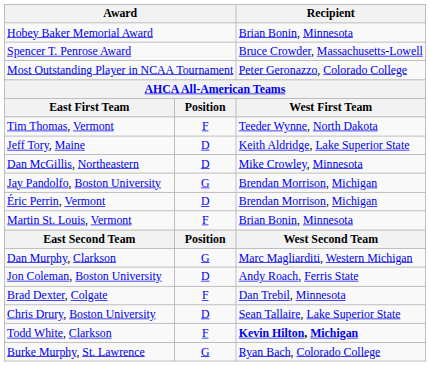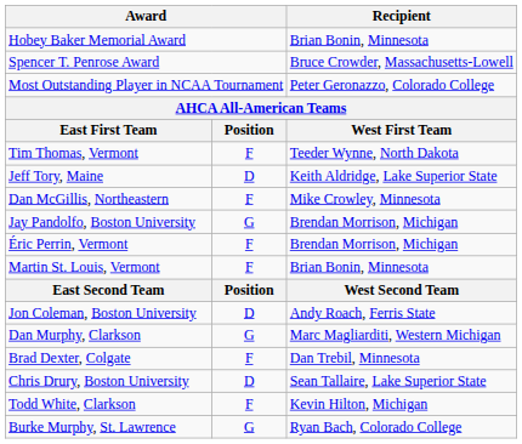 <table class="wikitable">
 <tr>
 <th colspan=2>Award</th>
 <th>Recipient</th>
 </tr>
 <tr>
 <td colspan=2><a href='#'>Hobey Baker Memorial Award</a></td>
 <td><a href='#'>Brian Bonin</a>, <a href='#'>Minnesota</a></td>
 </tr>
 <tr>
 <td colspan=2><a href='#'>Spencer T. Penrose Award</a></td>
 <td><a href='#'>Bruce Crowder</a>, <a href='#'>Massachusetts-Lowell</a></td>
 </tr>
 <tr>
 <td colspan=2><a href='#'>Most Outstanding Player in NCAA Tournament</a></td>
 <td><a href='#'>Peter Geronazzo</a>, <a href='#'>Colorado College</a></td>
 </tr>
 <tr>
 <th colspan=3><a href='#'>AHCA All-American Teams</a></th>
 </tr>
 <tr>
 <th>East First Team</th>
 <th>  Position  </th>
 <th>West First Team</th>
 </tr>
 <tr>
 <td><a href='#'>Tim Thomas</a>, <a href='#'>Vermont</a></td>
 <td align=center><a href='#'>F</a></td>
 <td><a href='#'>Teeder Wynne</a>, <a href='#'>North Dakota</a></td>
 </tr>
 <tr>
 <td><a href='#'>Jeff Tory</a>, <a href='#'>Maine</a></td>
 <td align=center><a href='#'>D</a></td>
 <td><a href='#'>Keith Aldridge</a>, <a href='#'>Lake Superior State</a></td>
 </tr>
 <tr>
 <td><a href='#'>Dan McGillis</a>, <a href='#'>Northeastern</a></td>
-<td align=center><a href='#'>D</a></td>
+<td align=center><a href='#'>F</a></td>
 <td><a href='#'>Mike Crowley</a>, <a href='#'>Minnesota</a></td>
 </tr>
 <tr>
 <td><a href='#'>Jay Pandolfo</a>, <a href='#'>Boston University</a></td>
 <td align=center><a href='#'>G</a></td>
 <td><a href='#'>Brendan Morrison</a>, <a href='#'>Michigan</a></td>
 </tr>
 <tr>
 <td><a href='#'>Éric Perrin</a>, <a href='#'>Vermont</a></td>
-<td align=center><a href='#'>D</a></td>
+<td align=center><a href='#'>F</a></td>
 <td><a href='#'>Brendan Morrison</a>, <a href='#'>Michigan</a></td>
 </tr>
 <tr>
 <td><a href='#'>Martin St. Louis</a>, <a href='#'>Vermont</a></td>
 <td align=center><a href='#'>F</a></td>
 <td><a href='#'>Brian Bonin</a>, <a href='#'>Minnesota</a></td>
 </tr>
 <tr>
 <th>East Second Team</th>
 <th>  Position  </th>
 <th>West Second Team</th>
 </tr>
 <tr>
+<td><a href='#'>Jon Coleman</a>, <a href='#'>Boston University</a></td>
+<td align=center><a href='#'>D</a></td>
+<td><a href='#'>Andy Roach</a>, <a href='#'>Ferris State</a></td>
+</tr>
+<tr>
 <td><a href='#'>Dan Murphy</a>, <a href='#'>Clarkson</a></td>
 <td align=center><a href='#'>G</a></td>
 <td><a href='#'>Marc Magliarditi</a>, <a href='#'>Western Michigan</a></td>
-</tr>
-<tr>
-<td><a href='#'>Jon Coleman</a>, <a href='#'>Boston University</a></td>
-<td align=center><a href='#'>D</a></td>
-<td><a href='#'>Andy Roach</a>, <a href='#'>Ferris State</a></td>
 </tr>
 <tr>
 <td><a href='#'>Brad Dexter</a>, <a href='#'>Colgate</a></td>
 <td align=center><a href='#'>F</a></td>
 <td><a href='#'>Dan Trebil</a>, <a href='#'>Minnesota</a></td>
 </tr>
 <tr>
 <td><a href='#'>Chris Drury</a>, <a href='#'>Boston University</a></td>
 <td align=center><a href='#'>D</a></td>
 <td><a href='#'>Sean Tallaire</a>, <a href='#'>Lake Superior State</a></td>
 </tr>
 <tr>
 <td><a href='#'>Todd White</a>, <a href='#'>Clarkson</a></td>
 <td align=center><a href='#'>F</a></td>
-<td><strong><a href='#'>Kevin Hilton</a>, <a href='#'>Michigan</a></strong></td>
+<td><a href='#'>Kevin Hilton</a>, <a href='#'>Michigan</a></td>
 </tr>
 <tr>
 <td><a href='#'>Burke Murphy</a>, <a href='#'>St. Lawrence</a></td>
 <td align=center><a href='#'>G</a></td>
 <td><a href='#'>Ryan Bach</a>, <a href='#'>Colorado College</a></td>
 </tr>
 </table>
